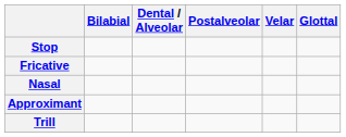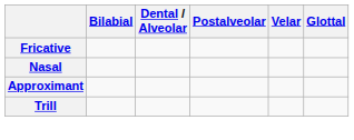 <table class="wikitable">
 <tr>
 <th></th>
 <th><a href='#'>Bilabial</a></th>
 <th><a href='#'>Dental</a> /<br> <a href='#'>Alveolar</a></th>
 <th><a href='#'>Postalveolar</a></th>
 <th><a href='#'>Velar</a></th>
 <th><a href='#'>Glottal</a></th>
-</tr>
-<tr align="center">
-<th><a href='#'>Stop</a></th>
-<td></td>
-<td></td>
-<td></td>
-<td></td>
-<td></td>
 </tr>
 <tr align="center">
 <th><a href='#'>Fricative</a></th>
 <td></td>
 <td></td>
 <td></td>
 <td></td>
 <td></td>
 </tr>
 <tr align="center">
 <th><a href='#'>Nasal</a></th>
 <td></td>
 <td></td>
 <td></td>
 <td></td>
 <td></td>
 </tr>
 <tr align="center">
 <th><a href='#'>Approximant</a></th>
 <td></td>
 <td></td>
 <td></td>
 <td></td>
 <td></td>
 </tr>
 <tr align="center">
 <th><a href='#'>Trill</a></th>
 <td></td>
 <td></td>
 <td></td>
 <td></td>
 <td></td>
 </tr>
 </table>
